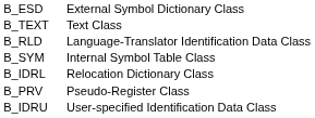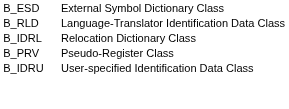 <table style="margin-left:2em">
 <tr>
 <td width=20%>B_ESD</td>
 <td>External Symbol Dictionary Class</td>
 </tr>
 <tr>
-<td>B_TEXT</td>
-<td>Text Class</td>
-</tr>
-<tr>
 <td>B_RLD</td>
 <td>Language-Translator Identification Data Class</td>
-</tr>
-<tr>
-<td>B_SYM</td>
-<td>Internal Symbol Table Class</td>
 </tr>
 <tr>
 <td>B_IDRL</td>
 <td>Relocation Dictionary Class</td>
 </tr>
 <tr>
 <td>B_PRV</td>
 <td>Pseudo-Register Class</td>
 </tr>
 <tr>
 <td>B_IDRU</td>
 <td>User-specified Identification Data Class</td>
 </tr>
 </table>
